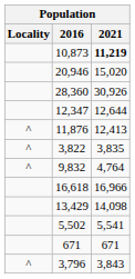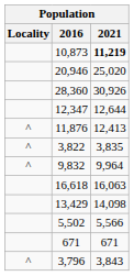 <table class="wikitable sortable" style="text-align:center;">
 <tr>
 <th colspan="3" style="text-align:center;  font-weight:bold">Population</th>
 </tr>
 <tr>
 <th style="text-align:center; background:  font-weight:bold">Locality</th>
 <th style="text-align:center; background:  font-weight:bold"><strong>2016</strong></th>
 <th style="text-align:center; background:  font-weight:bold"><strong>2021</strong></th>
 </tr>
 <tr>
 <td></td>
 <td>10,873</td>
 <td><strong>11,219</strong></td>
 </tr>
 <tr>
 <td></td>
 <td>20,946</td>
-<td>15,020</td>
+<td>25,020</td>
 </tr>
 <tr>
 <td></td>
 <td>28,360</td>
 <td>30,926</td>
 </tr>
 <tr>
 <td></td>
 <td>12,347</td>
 <td>12,644</td>
 </tr>
 <tr>
 <td>^</td>
 <td>11,876</td>
 <td>12,413</td>
 </tr>
 <tr>
 <td>^</td>
 <td>3,822</td>
 <td>3,835</td>
 </tr>
 <tr>
 <td>^</td>
 <td>9,832</td>
-<td>4,764</td>
+<td>9,964</td>
 </tr>
 <tr>
 <td></td>
 <td>16,618</td>
-<td>16,966</td>
+<td>16,063</td>
 </tr>
 <tr>
 <td></td>
 <td>13,429</td>
 <td>14,098</td>
 </tr>
 <tr>
 <td></td>
 <td>5,502</td>
-<td>5,541</td>
+<td>5,566</td>
 </tr>
 <tr>
 <td></td>
 <td>671</td>
 <td>671</td>
 </tr>
 <tr>
 <td>^</td>
 <td>3,796</td>
 <td>3,843</td>
 </tr>
 </table>
